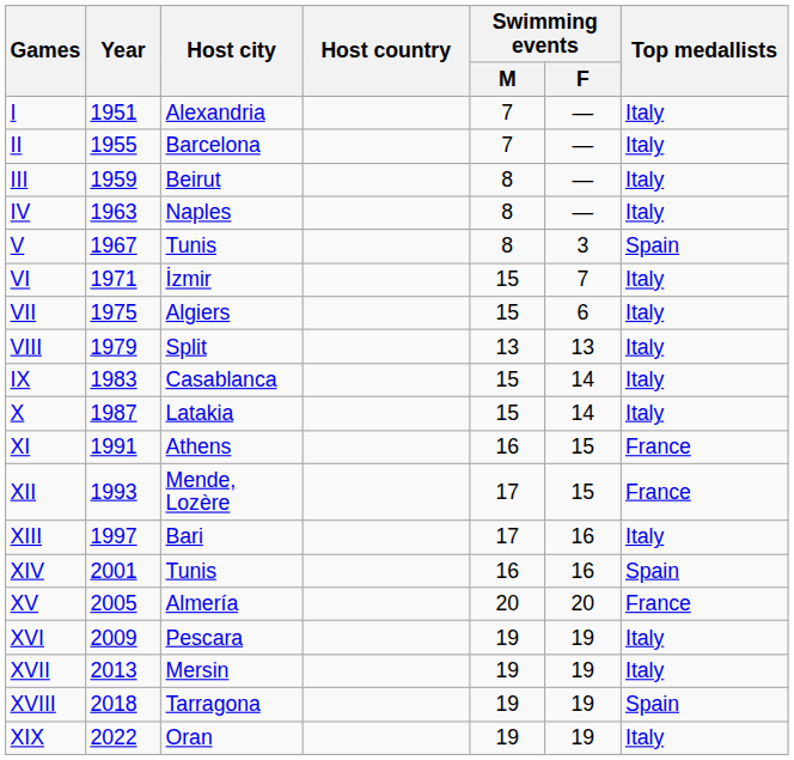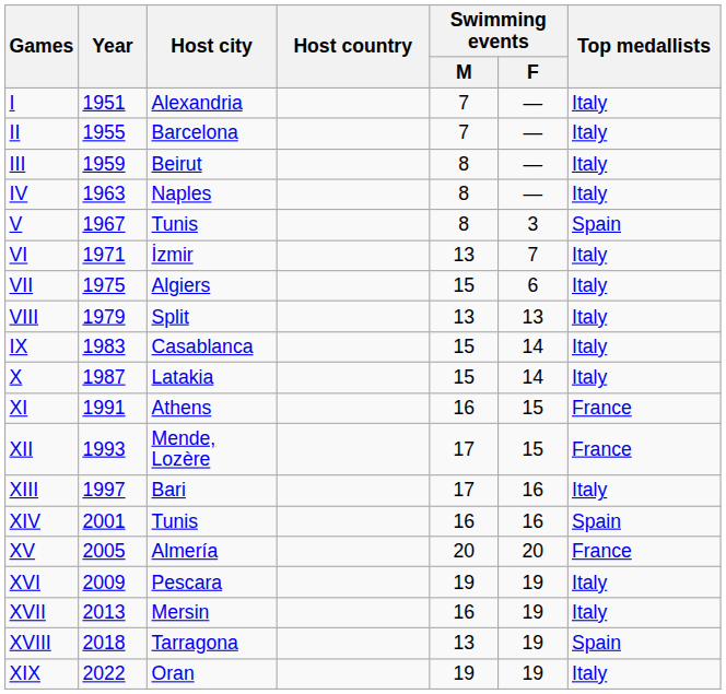 <table class="wikitable sortable">
 <tr>
 <th width=50 rowspan=2>Games</th>
 <th width=50 rowspan=2>Year</th>
 <th width=100 rowspan=2>Host city</th>
 <th width=120 rowspan=2>Host country</th>
 <th width=50 colspan=2>Swimming events</th>
 <th width=120 rowspan=2>Top medallists</th>
 </tr>
 <tr>
 <th width=50>M</th>
 <th width=50>F</th>
 </tr>
 <tr>
 <td><a href='#'>I</a></td>
 <td><a href='#'>1951</a></td>
 <td><a href='#'>Alexandria</a></td>
 <td></td>
 <td align=center>7</td>
 <td align=center>—</td>
 <td> <a href='#'>Italy</a></td>
 </tr>
 <tr>
 <td><a href='#'>II</a></td>
 <td><a href='#'>1955</a></td>
 <td><a href='#'>Barcelona</a></td>
 <td></td>
 <td align=center>7</td>
 <td align=center>—</td>
 <td> <a href='#'>Italy</a></td>
 </tr>
 <tr>
 <td><a href='#'>III</a></td>
 <td><a href='#'>1959</a></td>
 <td><a href='#'>Beirut</a></td>
 <td></td>
 <td align=center>8</td>
 <td align=center>—</td>
 <td> <a href='#'>Italy</a></td>
 </tr>
 <tr>
 <td><a href='#'>IV</a></td>
 <td><a href='#'>1963</a></td>
 <td><a href='#'>Naples</a></td>
 <td></td>
 <td align=center>8</td>
 <td align=center>—</td>
 <td> <a href='#'>Italy</a></td>
 </tr>
 <tr>
 <td><a href='#'>V</a></td>
 <td><a href='#'>1967</a></td>
 <td><a href='#'>Tunis</a></td>
 <td></td>
 <td align=center>8</td>
 <td align=center>3</td>
 <td> <a href='#'>Spain</a></td>
 </tr>
 <tr>
 <td><a href='#'>VI</a></td>
 <td><a href='#'>1971</a></td>
 <td><a href='#'>İzmir</a></td>
 <td></td>
-<td align=center>15</td>
+<td align=center>13</td>
 <td align=center>7</td>
 <td> <a href='#'>Italy</a></td>
 </tr>
 <tr>
 <td><a href='#'>VII</a></td>
 <td><a href='#'>1975</a></td>
 <td><a href='#'>Algiers</a></td>
 <td></td>
 <td align=center>15</td>
 <td align=center>6</td>
 <td> <a href='#'>Italy</a></td>
 </tr>
 <tr>
 <td><a href='#'>VIII</a></td>
 <td><a href='#'>1979</a></td>
 <td><a href='#'>Split</a></td>
 <td></td>
 <td align=center>13</td>
 <td align=center>13</td>
 <td> <a href='#'>Italy</a></td>
 </tr>
 <tr>
 <td><a href='#'>IX</a></td>
 <td><a href='#'>1983</a></td>
 <td><a href='#'>Casablanca</a></td>
 <td></td>
 <td align=center>15</td>
 <td align=center>14</td>
 <td> <a href='#'>Italy</a></td>
 </tr>
 <tr>
 <td><a href='#'>X</a></td>
 <td><a href='#'>1987</a></td>
 <td><a href='#'>Latakia</a></td>
 <td></td>
 <td align=center>15</td>
 <td align=center>14</td>
 <td> <a href='#'>Italy</a></td>
 </tr>
 <tr>
 <td><a href='#'>XI</a></td>
 <td><a href='#'>1991</a></td>
 <td><a href='#'>Athens</a></td>
 <td></td>
 <td align=center>16</td>
 <td align=center>15</td>
 <td> <a href='#'>France</a></td>
 </tr>
 <tr>
 <td><a href='#'>XII</a></td>
 <td><a href='#'>1993</a></td>
 <td><a href='#'>Mende, Lozère</a></td>
 <td></td>
 <td align=center>17</td>
 <td align=center>15</td>
 <td> <a href='#'>France</a></td>
 </tr>
 <tr>
 <td><a href='#'>XIII</a></td>
 <td><a href='#'>1997</a></td>
 <td><a href='#'>Bari</a></td>
 <td></td>
 <td align=center>17</td>
 <td align=center>16</td>
 <td> <a href='#'>Italy</a></td>
 </tr>
 <tr>
 <td><a href='#'>XIV</a></td>
 <td><a href='#'>2001</a></td>
 <td><a href='#'>Tunis</a></td>
 <td></td>
 <td align=center>16</td>
 <td align=center>16</td>
 <td> <a href='#'>Spain</a></td>
 </tr>
 <tr>
 <td><a href='#'>XV</a></td>
 <td><a href='#'>2005</a></td>
 <td><a href='#'>Almería</a></td>
 <td></td>
 <td align=center>20</td>
 <td align=center>20</td>
 <td> <a href='#'>France</a></td>
 </tr>
 <tr>
 <td><a href='#'>XVI</a></td>
 <td><a href='#'>2009</a></td>
 <td><a href='#'>Pescara</a></td>
 <td></td>
 <td align=center>19</td>
 <td align=center>19</td>
 <td> <a href='#'>Italy</a></td>
 </tr>
 <tr>
 <td><a href='#'>XVII</a></td>
 <td><a href='#'>2013</a></td>
 <td><a href='#'>Mersin</a></td>
 <td></td>
-<td align=center>19</td>
+<td align=center>16</td>
 <td align=center>19</td>
 <td> <a href='#'>Italy</a></td>
 </tr>
 <tr>
 <td><a href='#'>XVIII</a></td>
 <td><a href='#'>2018</a></td>
 <td><a href='#'>Tarragona</a></td>
 <td></td>
-<td align=center>19</td>
+<td align=center>13</td>
 <td align=center>19</td>
 <td> <a href='#'>Spain</a></td>
 </tr>
 <tr>
 <td><a href='#'>XIX</a></td>
 <td><a href='#'>2022</a></td>
 <td><a href='#'>Oran</a></td>
 <td></td>
 <td align=center>19</td>
 <td align=center>19</td>
 <td> <a href='#'>Italy</a></td>
 </tr>
 </table>
